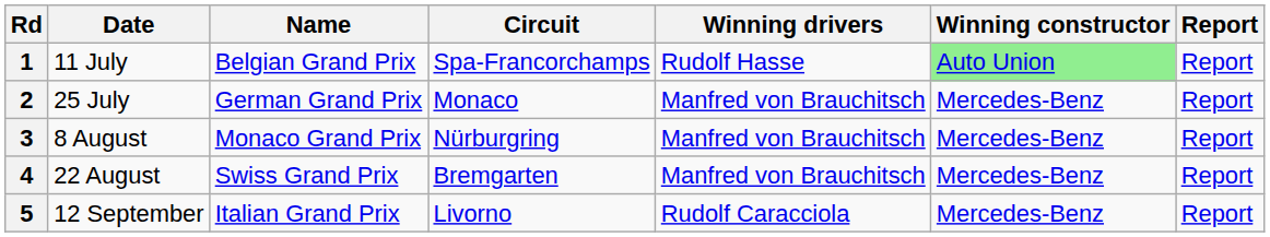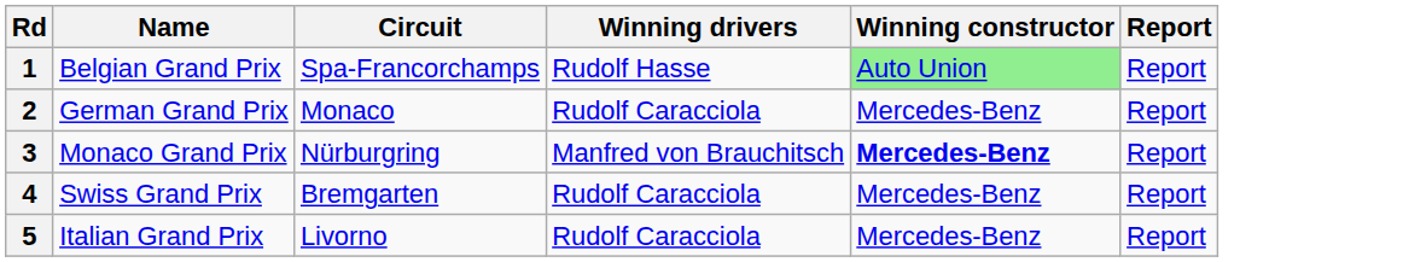 <table class="wikitable" style="font-size:95%">
 <tr>
 <th>Rd</th>
-<th>Date</th>
 <th>Name</th>
 <th>Circuit</th>
 <th>Winning drivers</th>
 <th>Winning constructor</th>
 <th>Report</th>
 </tr>
 <tr>
 <th>1</th>
-<td>11 July</td>
 <td> <a href='#'>Belgian Grand Prix</a></td>
 <td><a href='#'>Spa-Francorchamps</a></td>
 <td> <a href='#'>Rudolf Hasse</a></td>
 <td style="background: lightgreen;"><a href='#'>Auto Union</a></td>
 <td><a href='#'>Report</a></td>
 </tr>
 <tr>
 <th>2</th>
-<td>25 July</td>
 <td> <a href='#'>German Grand Prix</a></td>
 <td><a href='#'>Monaco</a></td>
-<td> <a href='#'>Manfred von Brauchitsch</a></td>
+<td> <a href='#'>Rudolf Caracciola</a></td>
 <td><a href='#'>Mercedes-Benz</a></td>
 <td><a href='#'>Report</a></td>
 </tr>
 <tr>
 <th>3</th>
-<td>8 August</td>
 <td> <a href='#'>Monaco Grand Prix</a></td>
 <td><a href='#'>Nürburgring</a></td>
 <td> <a href='#'>Manfred von Brauchitsch</a></td>
-<td><a href='#'>Mercedes-Benz</a></td>
+<td><strong><a href='#'>Mercedes-Benz</a></strong></td>
 <td><a href='#'>Report</a></td>
 </tr>
 <tr>
 <th>4</th>
-<td>22 August</td>
 <td> <a href='#'>Swiss Grand Prix</a></td>
 <td><a href='#'>Bremgarten</a></td>
-<td> <a href='#'>Manfred von Brauchitsch</a></td>
+<td> <a href='#'>Rudolf Caracciola</a></td>
 <td><a href='#'>Mercedes-Benz</a></td>
 <td><a href='#'>Report</a></td>
 </tr>
 <tr>
 <th>5</th>
-<td>12 September</td>
 <td> <a href='#'>Italian Grand Prix</a></td>
 <td><a href='#'>Livorno</a></td>
 <td> <a href='#'>Rudolf Caracciola</a></td>
 <td><a href='#'>Mercedes-Benz</a></td>
 <td><a href='#'>Report</a></td>
 </tr>
 </table>
